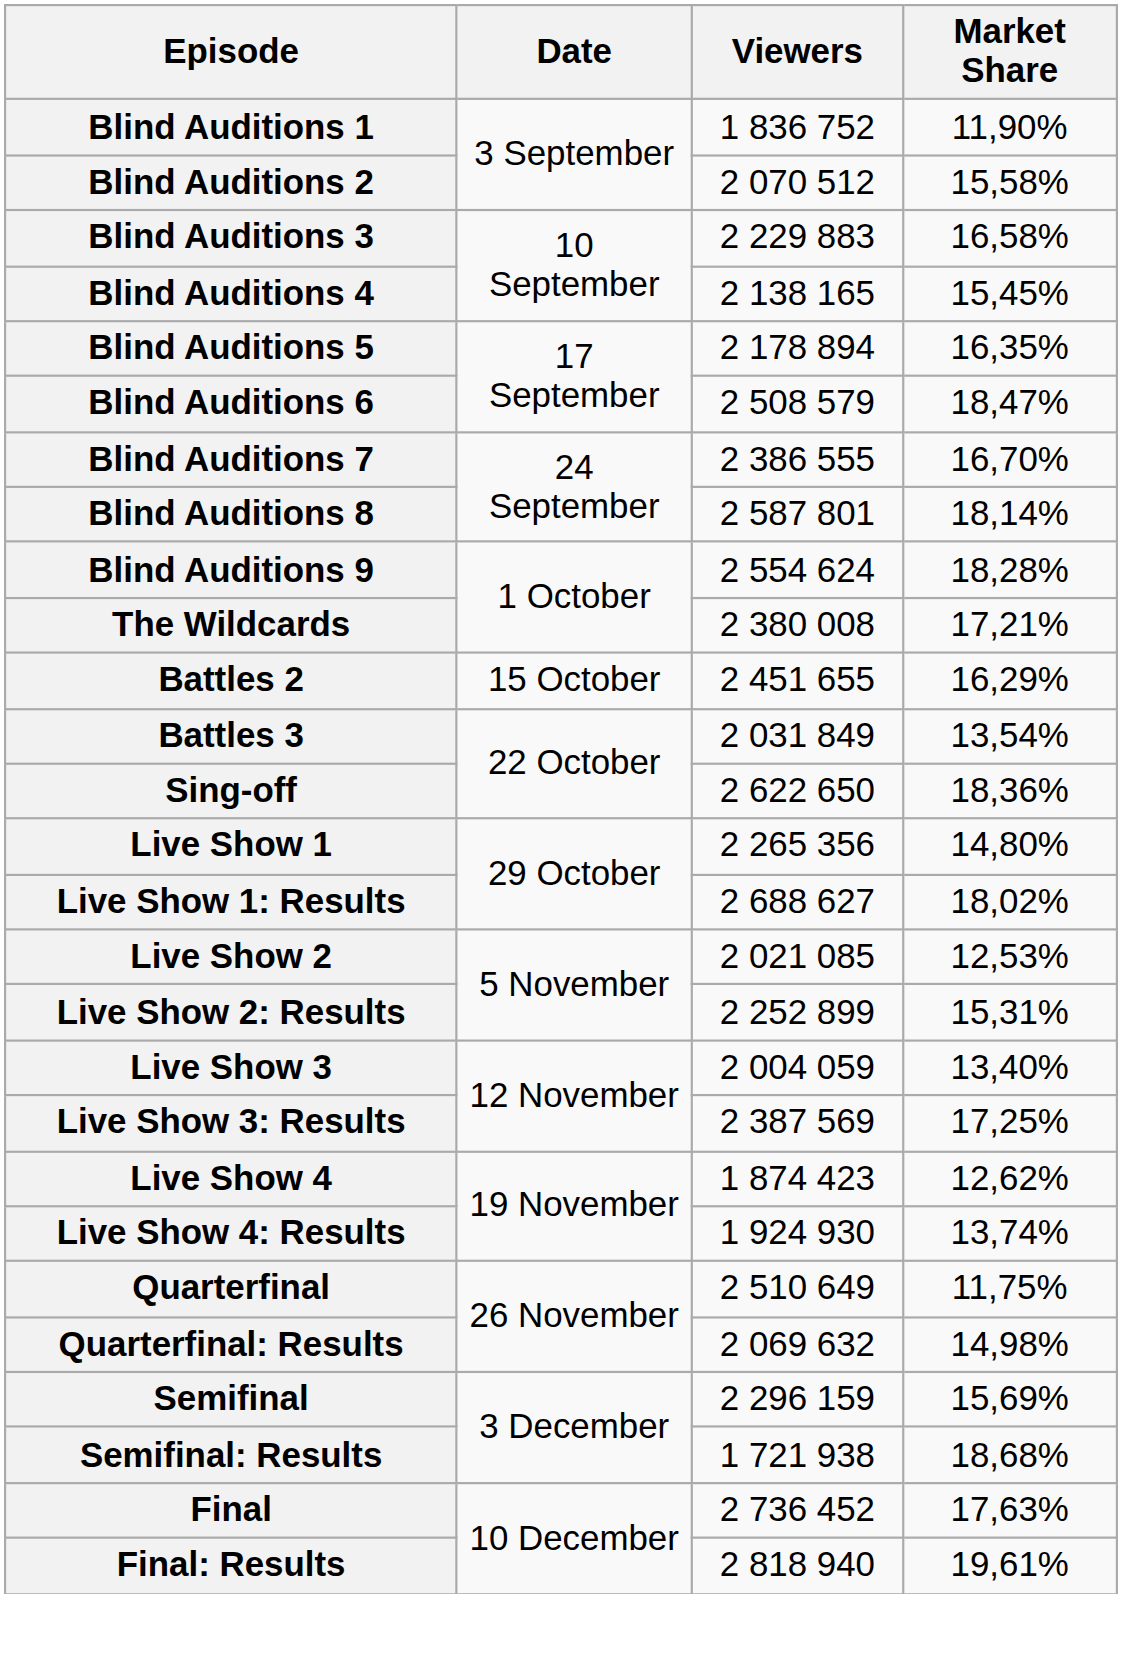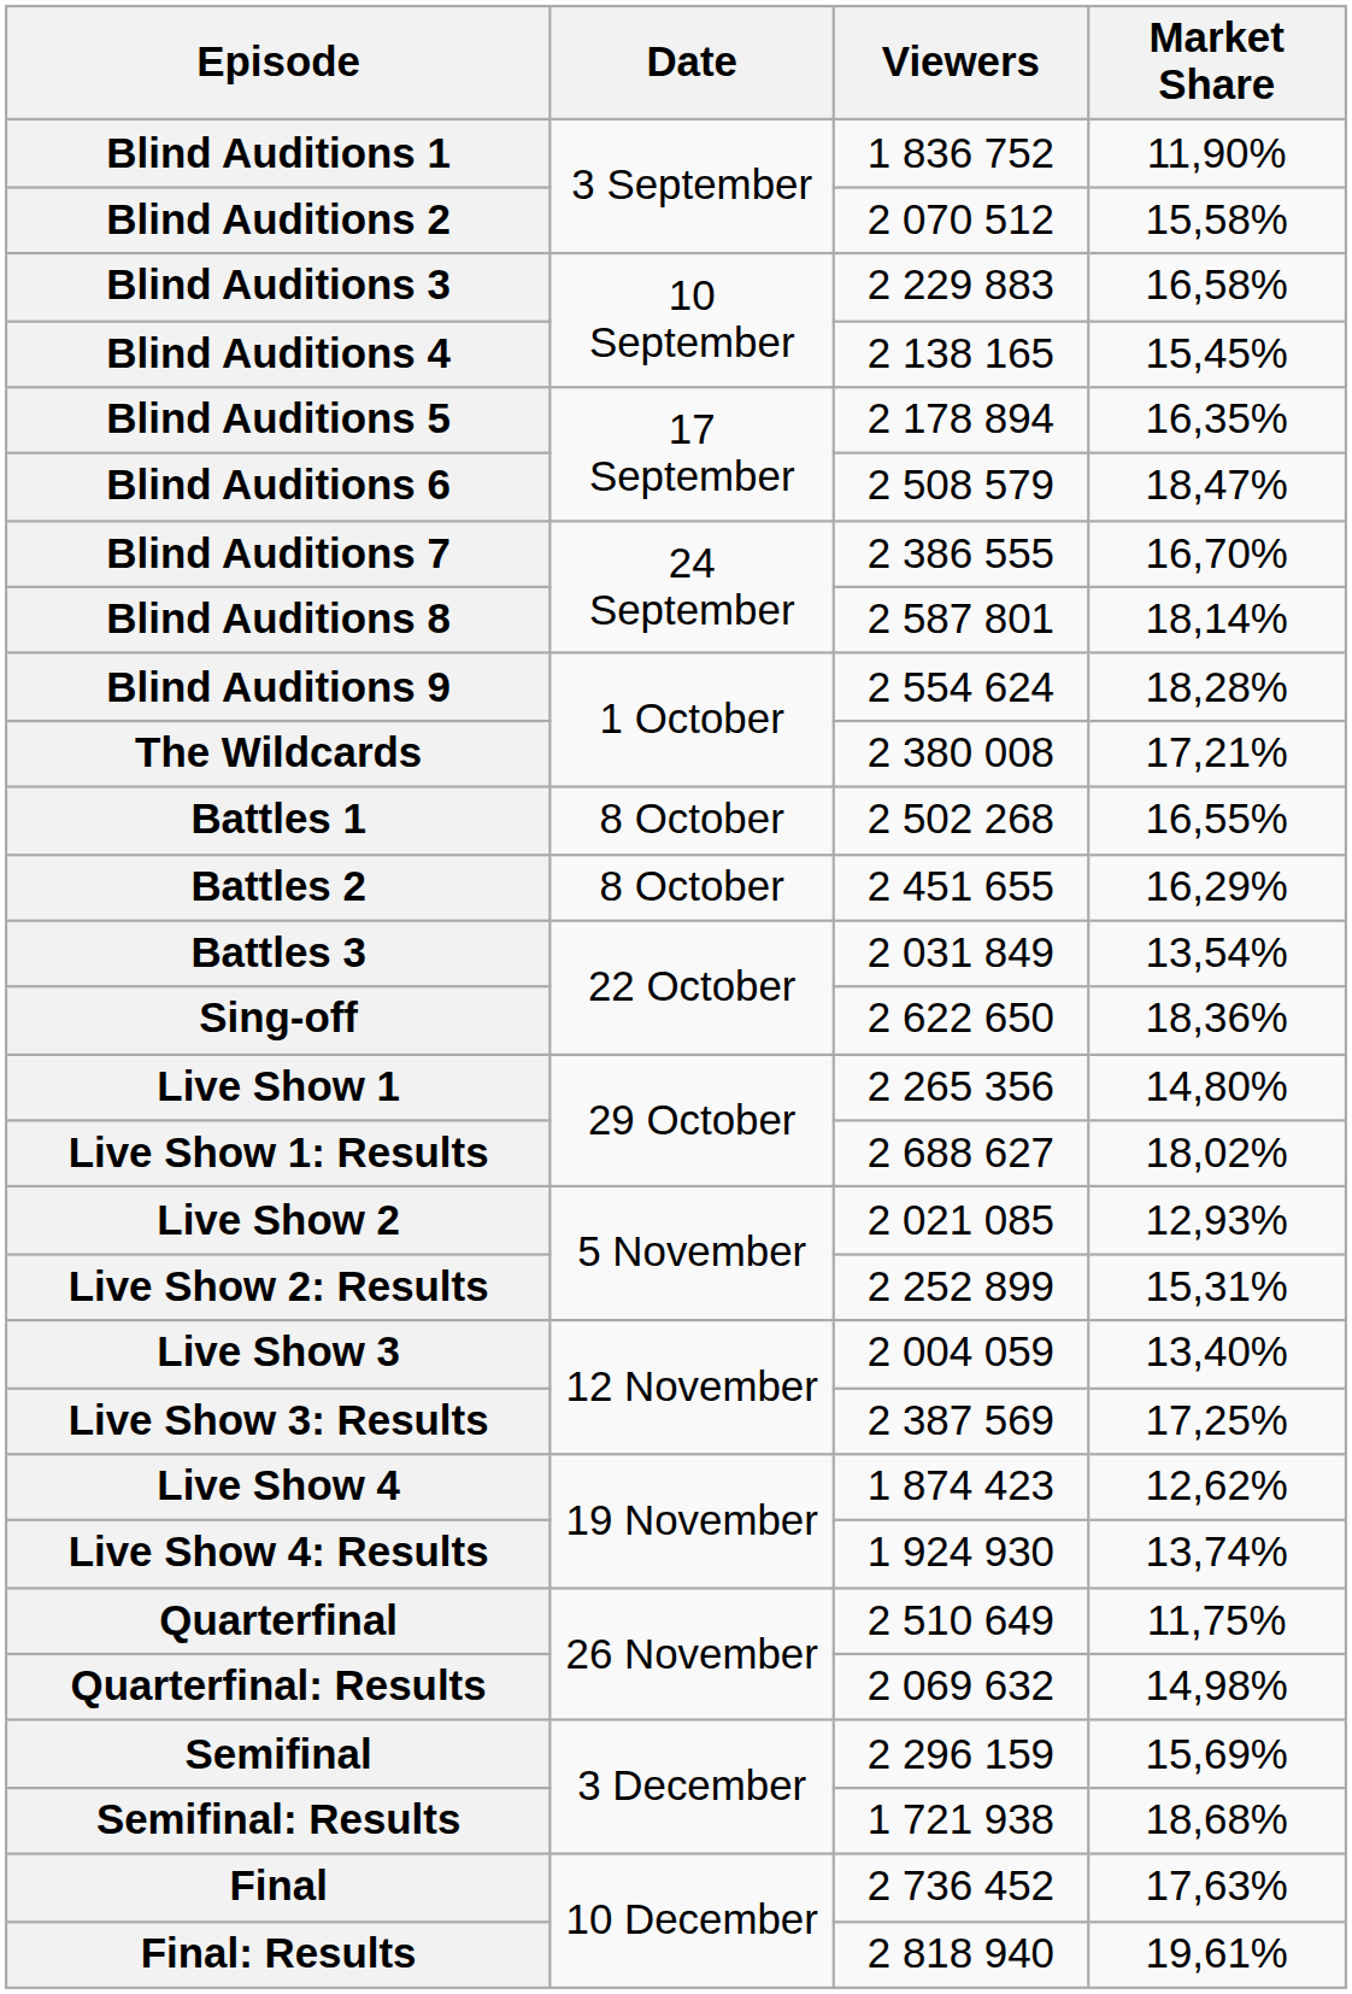 <table class="wikitable sortable" style="text-align:center">
 <tr>
 <th ! scope="col" style="width:200px;">Episode</th>
 <th ! scope="col" style="width:100px;">Date</th>
 <th ! scope="col" style="width:90px;">Viewers</th>
 <th ! scope="col" style="width:90px;">Market Share</th>
 </tr>
 <tr>
 <th>Blind Auditions 1</th>
 <td rowspan="2">3 September</td>
 <td>1 836 752</td>
 <td>11,90%</td>
 </tr>
 <tr>
 <th>Blind Auditions 2</th>
 <td>2 070 512</td>
 <td>15,58%</td>
 </tr>
 <tr>
 <th>Blind Auditions 3</th>
 <td rowspan="2">10 September</td>
 <td>2 229 883</td>
 <td>16,58%</td>
 </tr>
 <tr>
 <th>Blind Auditions 4</th>
 <td>2 138 165</td>
 <td>15,45%</td>
 </tr>
 <tr>
 <th>Blind Auditions 5</th>
 <td rowspan="2">17 September</td>
 <td>2 178 894</td>
 <td>16,35%</td>
 </tr>
 <tr>
 <th>Blind Auditions 6</th>
 <td>2 508 579</td>
 <td>18,47%</td>
 </tr>
 <tr>
 <th>Blind Auditions 7</th>
 <td rowspan="2">24 September</td>
 <td>2 386 555</td>
 <td>16,70%</td>
 </tr>
 <tr>
 <th>Blind Auditions 8</th>
 <td>2 587 801</td>
 <td>18,14%</td>
 </tr>
 <tr>
 <th>Blind Auditions 9</th>
 <td rowspan="2">1 October</td>
 <td>2 554 624</td>
 <td>18,28%</td>
 </tr>
 <tr>
 <th>The Wildcards</th>
 <td>2 380 008</td>
 <td>17,21%</td>
 </tr>
 <tr>
+<th>Battles 1</th>
+<td>8 October</td>
+<td>2 502 268</td>
+<td>16,55%</td>
+</tr>
+<tr>
 <th>Battles 2</th>
-<td>15 October</td>
+<td>8 October</td>
 <td>2 451 655</td>
 <td>16,29%</td>
 </tr>
 <tr>
 <th>Battles 3</th>
 <td rowspan="2">22 October</td>
 <td>2 031 849</td>
 <td>13,54%</td>
 </tr>
 <tr>
 <th>Sing-off</th>
 <td>2 622 650</td>
 <td>18,36%</td>
 </tr>
 <tr>
 <th>Live Show 1</th>
 <td rowspan="2">29 October</td>
 <td>2 265 356</td>
 <td>14,80%</td>
 </tr>
 <tr>
 <th>Live Show 1: Results</th>
 <td>2 688 627</td>
 <td>18,02%</td>
 </tr>
 <tr>
 <th>Live Show 2</th>
 <td rowspan="2">5 November</td>
 <td>2 021 085</td>
-<td>12,53%</td>
+<td>12,93%</td>
 </tr>
 <tr>
 <th>Live Show 2: Results</th>
 <td>2 252 899</td>
 <td>15,31%</td>
 </tr>
 <tr>
 <th>Live Show 3</th>
 <td rowspan="2">12 November</td>
 <td>2 004 059</td>
 <td>13,40%</td>
 </tr>
 <tr>
 <th>Live Show 3: Results</th>
 <td>2 387 569</td>
 <td>17,25%</td>
 </tr>
 <tr>
 <th>Live Show 4</th>
 <td rowspan="2">19 November</td>
 <td>1 874 423</td>
 <td>12,62%</td>
 </tr>
 <tr>
 <th>Live Show 4: Results</th>
 <td>1 924 930</td>
 <td>13,74%</td>
 </tr>
 <tr>
 <th>Quarterfinal</th>
 <td rowspan="2">26 November</td>
 <td>2 510 649</td>
 <td>11,75%</td>
 </tr>
 <tr>
 <th>Quarterfinal: Results</th>
 <td>2 069 632</td>
 <td>14,98%</td>
 </tr>
 <tr>
 <th>Semifinal</th>
 <td rowspan="2">3 December</td>
 <td>2 296 159</td>
 <td>15,69%</td>
 </tr>
 <tr>
 <th>Semifinal: Results</th>
 <td>1 721 938</td>
 <td>18,68%</td>
 </tr>
 <tr>
 <th>Final</th>
 <td rowspan="2">10 December</td>
 <td>2 736 452</td>
 <td>17,63%</td>
 </tr>
 <tr>
 <th>Final: Results</th>
 <td>2 818 940</td>
 <td>19,61%</td>
 </tr>
 </table>
